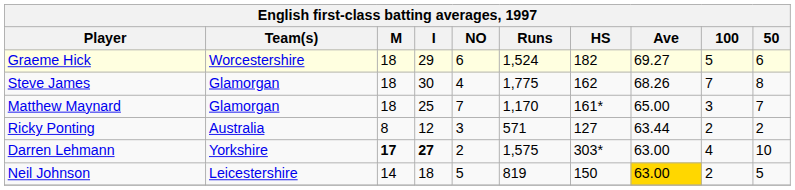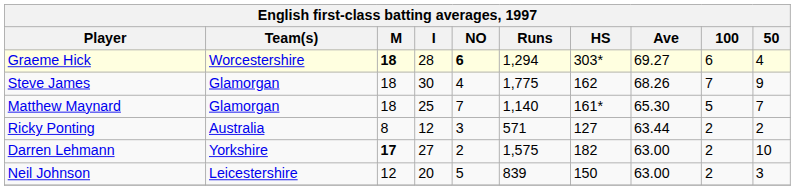 <table class="wikitable" width="100%">
 <tr>
 <th bgcolor="#efefef" colspan=14>English first-class batting averages, 1997</th>
 </tr>
 <tr bgcolor="#efefef">
 <th>Player</th>
 <th>Team(s)</th>
 <th>M</th>
 <th>I</th>
 <th>NO</th>
 <th>Runs</th>
 <th>HS</th>
 <th>Ave</th>
 <th>100</th>
 <th>50</th>
 </tr>
 <tr bgcolor="#ffffe0">
 <td><a href='#'>Graeme Hick</a></td>
 <td><a href='#'>Worcestershire</a></td>
-<td>18</td>
-<td>29</td>
+<td><strong>18</strong></td>
+<td>28</td>
+<td><strong>6</strong></td>
+<td>1,294</td>
+<td>303*</td>
+<td>69.27</td>
 <td>6</td>
-<td>1,524</td>
-<td>182</td>
-<td>69.27</td>
-<td>5</td>
-<td>6</td>
+<td>4</td>
 </tr>
 <tr>
 <td><a href='#'>Steve James</a></td>
 <td><a href='#'>Glamorgan</a></td>
 <td>18</td>
 <td>30</td>
 <td>4</td>
 <td>1,775</td>
 <td>162</td>
 <td>68.26</td>
 <td>7</td>
-<td>8</td>
+<td>9</td>
 </tr>
 <tr>
 <td><a href='#'>Matthew Maynard</a></td>
 <td><a href='#'>Glamorgan</a></td>
 <td>18</td>
 <td>25</td>
 <td>7</td>
-<td>1,170</td>
+<td>1,140</td>
 <td>161*</td>
-<td>65.00</td>
-<td>3</td>
+<td>65.30</td>
+<td>5</td>
 <td>7</td>
 </tr>
 <tr>
 <td><a href='#'>Ricky Ponting</a></td>
 <td><a href='#'>Australia</a></td>
 <td>8</td>
 <td>12</td>
 <td>3</td>
 <td>571</td>
 <td>127</td>
 <td>63.44</td>
 <td>2</td>
 <td>2</td>
 </tr>
 <tr>
 <td><a href='#'>Darren Lehmann</a></td>
 <td><a href='#'>Yorkshire</a></td>
 <td><strong>17</strong></td>
-<td><strong>27</strong></td>
+<td>27</td>
 <td>2</td>
 <td>1,575</td>
-<td>303*</td>
+<td>182</td>
 <td>63.00</td>
-<td>4</td>
+<td>2</td>
 <td>10</td>
 </tr>
 <tr>
 <td><a href='#'>Neil Johnson</a></td>
 <td><a href='#'>Leicestershire</a></td>
-<td>14</td>
-<td>18</td>
+<td>12</td>
+<td>20</td>
 <td>5</td>
-<td>819</td>
+<td>839</td>
 <td>150</td>
-<td style="background: gold;">63.00</td>
+<td>63.00</td>
 <td>2</td>
-<td>5</td>
+<td>3</td>
 </tr>
 <tr>
 </tr>
 </table>
